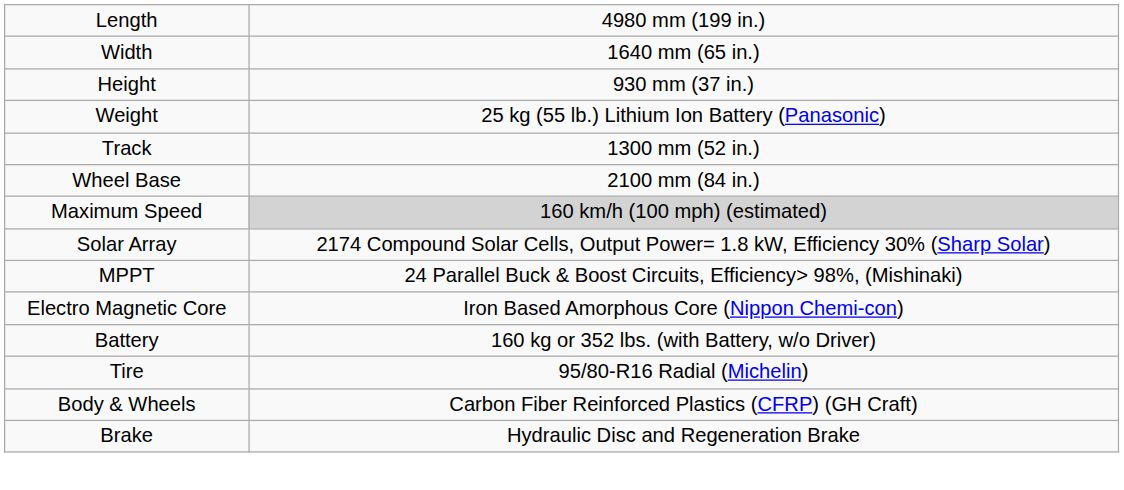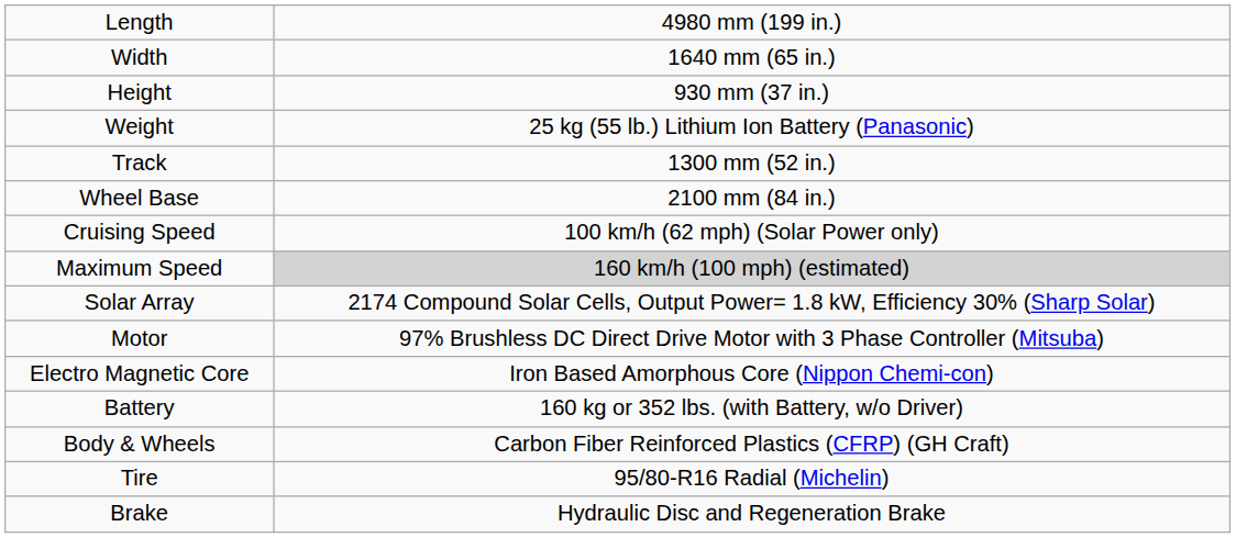 <table class="wikitable" style="text-align: center; width: 70%">
 <tr>
 <td>Length</td>
 <td>4980 mm (199 in.)</td>
 </tr>
 <tr>
 <td>Width</td>
 <td>1640 mm (65 in.)</td>
 </tr>
 <tr>
 <td>Height</td>
 <td>930 mm (37 in.)</td>
 </tr>
 <tr>
 <td>Weight</td>
 <td>25 kg (55 lb.) Lithium Ion Battery (<a href='#'>Panasonic</a>)</td>
 </tr>
 <tr>
 <td>Track</td>
 <td>1300 mm (52 in.)</td>
 </tr>
 <tr>
 <td>Wheel Base</td>
 <td>2100 mm (84 in.)</td>
 </tr>
 <tr>
+<td>Cruising Speed</td>
+<td>100 km/h  (62 mph) (Solar Power only)</td>
+</tr>
+<tr>
 <td>Maximum Speed</td>
 <td style="background: lightgrey;">160 km/h (100 mph) (estimated)</td>
 </tr>
 <tr>
 <td>Solar Array</td>
 <td>2174 Compound Solar Cells, Output Power= 1.8 kW, Efficiency 30% (<a href='#'>Sharp Solar</a>)</td>
 </tr>
 <tr>
-<td>MPPT</td>
-<td>24 Parallel Buck & Boost Circuits, Efficiency> 98%, (Mishinaki)</td>
+<td>Motor</td>
+<td>97% Brushless DC Direct Drive Motor with 3 Phase Controller (<a href='#'>Mitsuba</a>)</td>
 </tr>
 <tr>
 <td>Electro Magnetic Core</td>
 <td>Iron Based Amorphous Core (<a href='#'>Nippon Chemi-con</a>)</td>
 </tr>
 <tr>
 <td>Battery</td>
 <td>160 kg or 352 lbs. (with Battery, w/o Driver)</td>
 </tr>
 <tr>
+<td>Body & Wheels</td>
+<td>Carbon Fiber Reinforced Plastics (<a href='#'>CFRP</a>) (GH Craft)</td>
+</tr>
+<tr>
 <td>Tire</td>
 <td>95/80-R16 Radial (<a href='#'>Michelin</a>)</td>
-</tr>
-<tr>
-<td>Body & Wheels</td>
-<td>Carbon Fiber Reinforced Plastics (<a href='#'>CFRP</a>) (GH Craft)</td>
 </tr>
 <tr>
 <td>Brake</td>
 <td>Hydraulic Disc and Regeneration Brake</td>
 </tr>
 </table>
